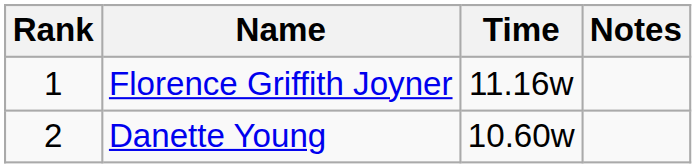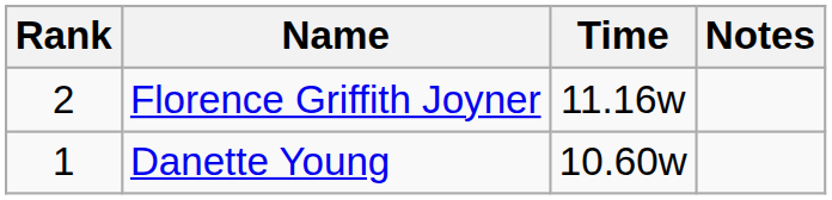 <table class="wikitable sortable" style="text-align:center">
 <tr>
 <th>Rank</th>
 <th>Name</th>
 <th>Time</th>
 <th>Notes</th>
 </tr>
 <tr>
-<td>1</td>
+<td>2</td>
 <td align=left><a href='#'>Florence Griffith Joyner</a></td>
 <td>11.16w</td>
 <td></td>
 </tr>
 <tr>
-<td>2</td>
+<td>1</td>
 <td align=left><a href='#'>Danette Young</a></td>
 <td>10.60w</td>
 <td></td>
 </tr>
 </table>
